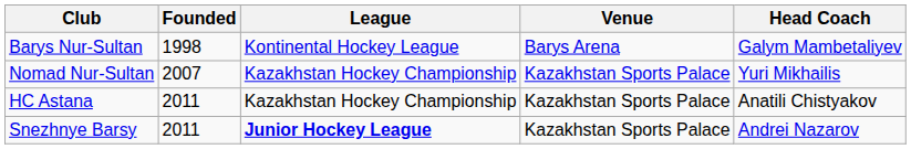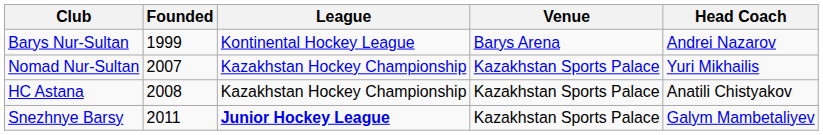 <table class="wikitable">
 <tr>
 <th scope="col">Club</th>
 <th scope="col">Founded</th>
 <th scope="col">League</th>
 <th scope="col">Venue</th>
 <th scope="col">Head Coach</th>
 </tr>
 <tr>
 <td><a href='#'>Barys Nur-Sultan</a></td>
-<td>1998</td>
+<td>1999</td>
 <td><a href='#'>Kontinental Hockey League</a></td>
 <td><a href='#'>Barys Arena</a></td>
-<td><a href='#'>Galym Mambetaliyev</a></td>
+<td><a href='#'>Andrei Nazarov</a></td>
 </tr>
 <tr>
 <td><a href='#'>Nomad Nur-Sultan</a></td>
 <td>2007</td>
 <td><a href='#'>Kazakhstan Hockey Championship</a></td>
 <td><a href='#'>Kazakhstan Sports Palace</a></td>
 <td><a href='#'>Yuri Mikhailis</a></td>
 </tr>
 <tr>
 <td><a href='#'>HC Astana</a></td>
-<td>2011</td>
+<td>2008</td>
 <td>Kazakhstan Hockey Championship</td>
 <td>Kazakhstan Sports Palace</td>
 <td>Anatili Chistyakov</td>
 </tr>
 <tr>
 <td><a href='#'>Snezhnye Barsy</a></td>
 <td>2011</td>
 <td><strong><a href='#'>Junior Hockey League</a></strong></td>
 <td>Kazakhstan Sports Palace</td>
-<td><a href='#'>Andrei Nazarov</a></td>
+<td><a href='#'>Galym Mambetaliyev</a></td>
 </tr>
 </table>
